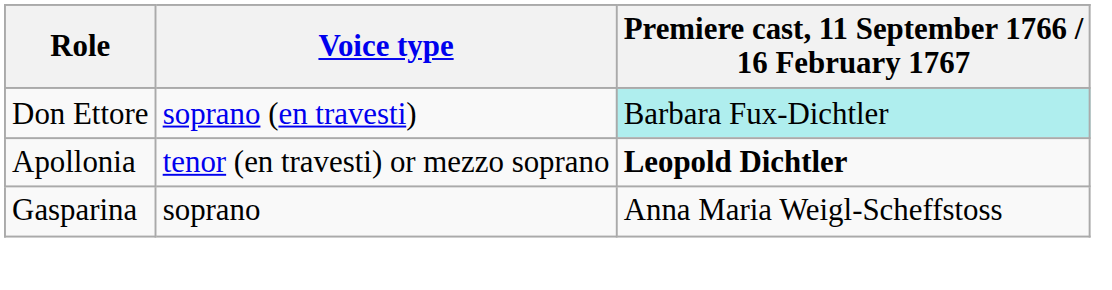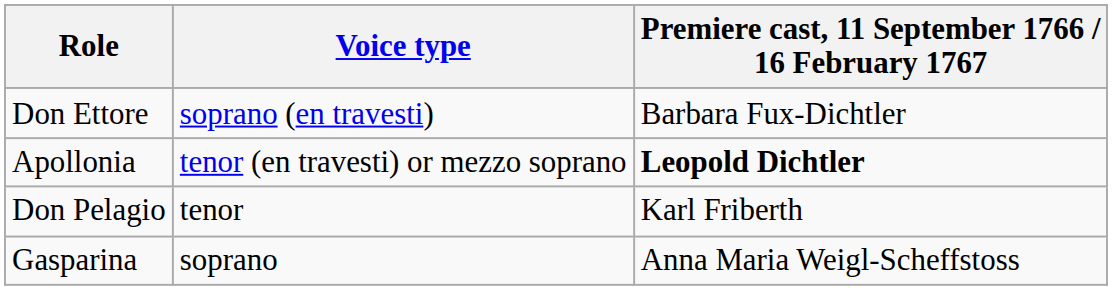 <table class="wikitable">
 <tr>
 <th>Role</th>
 <th><a href='#'>Voice type</a></th>
 <th>Premiere cast, 11 September 1766 /<br>16 February 1767</th>
 </tr>
 <tr>
 <td>Don Ettore</td>
 <td><a href='#'>soprano</a> (<a href='#'>en travesti</a>)</td>
-<td style="background: paleturquoise;">Barbara Fux-Dichtler</td>
+<td>Barbara Fux-Dichtler</td>
 </tr>
 <tr>
 <td>Apollonia</td>
 <td><a href='#'>tenor</a> (en travesti) or mezzo soprano</td>
 <td><strong>Leopold Dichtler</strong></td>
 </tr>
 <tr>
+<td>Don Pelagio</td>
+<td>tenor</td>
+<td>Karl Friberth</td>
+</tr>
+<tr>
 <td>Gasparina</td>
 <td>soprano</td>
 <td>Anna Maria Weigl-Scheffstoss</td>
 </tr>
 </table>
